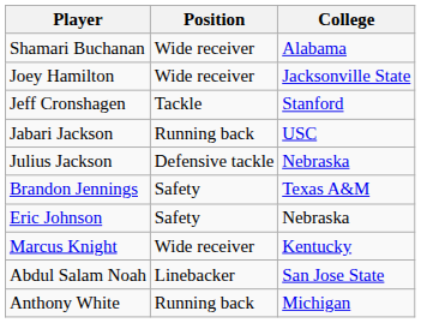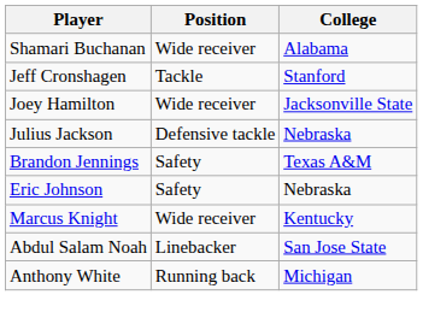 <table class="wikitable">
 <tr>
 <th>Player</th>
 <th>Position</th>
 <th>College</th>
 </tr>
 <tr>
 <td>Shamari Buchanan</td>
 <td>Wide receiver</td>
 <td><a href='#'>Alabama</a></td>
 </tr>
 <tr>
-<td>Joey Hamilton</td>
-<td>Wide receiver</td>
-<td><a href='#'>Jacksonville State</a></td>
-</tr>
-<tr>
 <td>Jeff Cronshagen</td>
 <td>Tackle</td>
 <td><a href='#'>Stanford</a></td>
 </tr>
 <tr>
-<td>Jabari Jackson</td>
-<td>Running back</td>
-<td><a href='#'>USC</a></td>
+<td>Joey Hamilton</td>
+<td>Wide receiver</td>
+<td><a href='#'>Jacksonville State</a></td>
 </tr>
 <tr>
 <td>Julius Jackson</td>
 <td>Defensive tackle</td>
 <td><a href='#'>Nebraska</a></td>
 </tr>
 <tr>
 <td><a href='#'>Brandon Jennings</a></td>
 <td>Safety</td>
 <td><a href='#'>Texas A&M</a></td>
 </tr>
 <tr>
 <td><a href='#'>Eric Johnson</a></td>
 <td>Safety</td>
 <td>Nebraska</td>
 </tr>
 <tr>
 <td><a href='#'>Marcus Knight</a></td>
 <td>Wide receiver</td>
 <td><a href='#'>Kentucky</a></td>
 </tr>
 <tr>
 <td>Abdul Salam Noah</td>
 <td>Linebacker</td>
 <td><a href='#'>San Jose State</a></td>
 </tr>
 <tr>
 <td>Anthony White</td>
 <td>Running back</td>
 <td><a href='#'>Michigan</a></td>
 </tr>
 </table>
